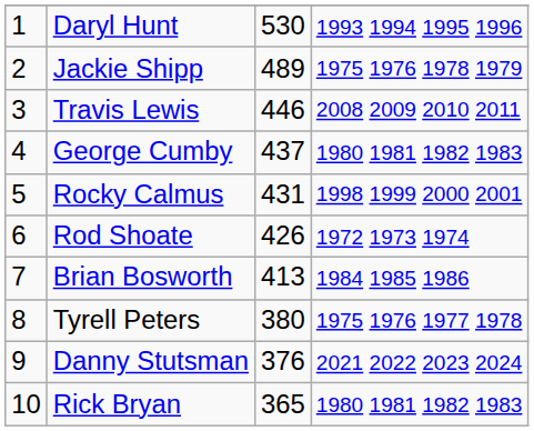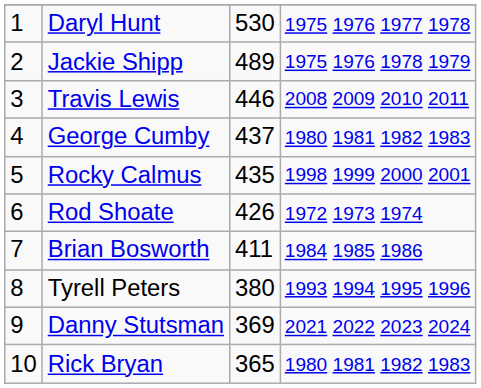 <table class="wikitable">
 <tr>
 </tr>
 <tr>
 <td>1</td>
 <td><a href='#'>Daryl Hunt</a></td>
 <td>530</td>
-<td style="font-size:80%;"><a href='#'>1993</a> <a href='#'>1994</a> <a href='#'>1995</a> <a href='#'>1996</a></td>
+<td style="font-size:80%;"><a href='#'>1975</a> <a href='#'>1976</a> <a href='#'>1977</a> <a href='#'>1978</a></td>
 </tr>
 <tr>
 <td>2</td>
 <td><a href='#'>Jackie Shipp</a></td>
 <td>489</td>
 <td style="font-size:80%;"><a href='#'>1975</a> <a href='#'>1976</a> <a href='#'>1978</a> <a href='#'>1979</a></td>
 </tr>
 <tr>
 <td>3</td>
 <td><a href='#'>Travis Lewis</a></td>
 <td>446</td>
 <td style="font-size:80%;"><a href='#'>2008</a> <a href='#'>2009</a> <a href='#'>2010</a> <a href='#'>2011</a></td>
 </tr>
 <tr>
 <td>4</td>
 <td><a href='#'>George Cumby</a></td>
 <td>437</td>
 <td style="font-size:80%;"><a href='#'>1980</a> <a href='#'>1981</a> <a href='#'>1982</a> <a href='#'>1983</a></td>
 </tr>
 <tr>
 <td>5</td>
 <td><a href='#'>Rocky Calmus</a></td>
-<td>431</td>
+<td>435</td>
 <td style="font-size:80%;"><a href='#'>1998</a> <a href='#'>1999</a> <a href='#'>2000</a> <a href='#'>2001</a></td>
 </tr>
 <tr>
 <td>6</td>
 <td><a href='#'>Rod Shoate</a></td>
 <td>426</td>
 <td style="font-size:80%;"><a href='#'>1972</a> <a href='#'>1973</a> <a href='#'>1974</a></td>
 </tr>
 <tr>
 <td>7</td>
 <td><a href='#'>Brian Bosworth</a></td>
-<td>413</td>
+<td>411</td>
 <td style="font-size:80%;"><a href='#'>1984</a> <a href='#'>1985</a> <a href='#'>1986</a></td>
 </tr>
 <tr>
 <td>8</td>
 <td>Tyrell Peters</td>
 <td>380</td>
-<td style="font-size:80%;"><a href='#'>1975</a> <a href='#'>1976</a> <a href='#'>1977</a> <a href='#'>1978</a></td>
+<td style="font-size:80%;"><a href='#'>1993</a> <a href='#'>1994</a> <a href='#'>1995</a> <a href='#'>1996</a></td>
 </tr>
 <tr>
 <td>9</td>
 <td><a href='#'>Danny Stutsman</a></td>
-<td>376</td>
+<td>369</td>
 <td style="font-size:80%;"><a href='#'>2021</a> <a href='#'>2022</a> <a href='#'>2023</a> <a href='#'>2024</a></td>
 </tr>
 <tr>
 <td>10</td>
 <td><a href='#'>Rick Bryan</a></td>
 <td>365</td>
 <td style="font-size:80%;"><a href='#'>1980</a> <a href='#'>1981</a> <a href='#'>1982</a> <a href='#'>1983</a></td>
 </tr>
 </table>
